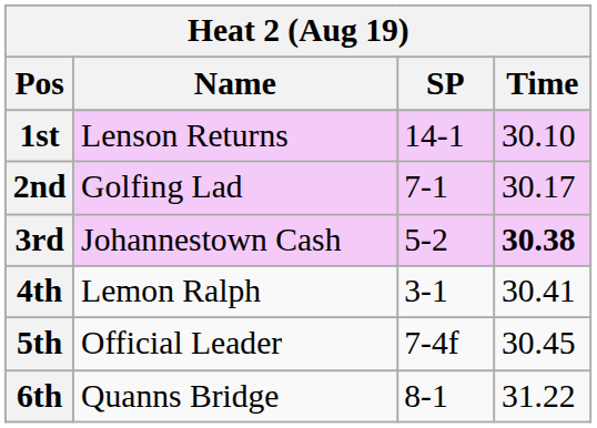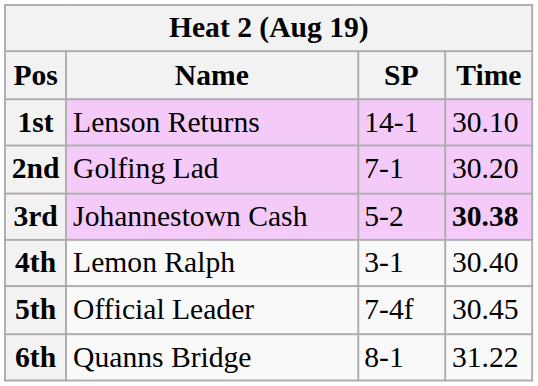 <table class="wikitable">
 <tr>
 <th colspan="6">Heat 2 (Aug 19)</th>
 </tr>
 <tr>
 <th width=20>Pos</th>
 <th width=150>Name</th>
 <th width=40>SP</th>
 <th width=40>Time</th>
 </tr>
 <tr style="background: #f4caf9;">
 <th>1st</th>
 <td>Lenson Returns</td>
 <td>14-1</td>
 <td>30.10</td>
 </tr>
 <tr style="background: #f4caf9;">
 <th>2nd</th>
 <td>Golfing Lad</td>
 <td>7-1</td>
-<td>30.17</td>
+<td>30.20</td>
 </tr>
 <tr style="background: #f4caf9;">
 <th>3rd</th>
 <td>Johannestown Cash</td>
 <td>5-2</td>
 <td><strong>30.38</strong></td>
 </tr>
 <tr>
 <th>4th</th>
 <td>Lemon Ralph</td>
 <td>3-1</td>
-<td>30.41</td>
+<td>30.40</td>
 </tr>
 <tr>
 <th>5th</th>
 <td>Official Leader</td>
 <td>7-4f</td>
 <td>30.45</td>
 </tr>
 <tr>
 <th>6th</th>
 <td>Quanns Bridge</td>
 <td>8-1</td>
 <td>31.22</td>
 </tr>
 </table>
